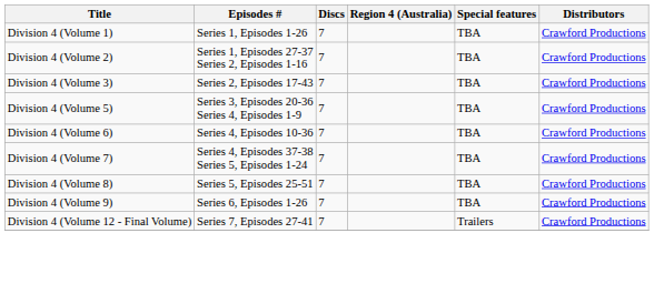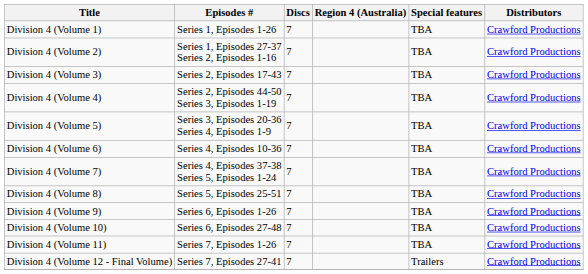 <table class="wikitable">
 <tr>
 <th>Title</th>
 <th>Episodes #</th>
 <th>Discs</th>
 <th>Region 4 (Australia)</th>
 <th>Special features</th>
 <th>Distributors</th>
 </tr>
 <tr>
 <td>Division 4 (Volume 1)</td>
 <td style="text-align:left;">Series 1,  Episodes 1-26</td>
 <td>7</td>
 <td></td>
 <td>TBA</td>
 <td><a href='#'>Crawford Productions</a></td>
 </tr>
 <tr>
 <td>Division 4 (Volume 2)</td>
 <td style="text-align:left;">Series 1, Episodes 27-37<br>Series 2,  Episodes 1-16</td>
 <td>7</td>
 <td></td>
 <td>TBA</td>
 <td><a href='#'>Crawford Productions</a></td>
 </tr>
 <tr>
 <td>Division 4 (Volume 3)</td>
 <td style="text-align:left;">Series 2, Episodes 17-43</td>
+<td>7</td>
+<td></td>
+<td>TBA</td>
+<td><a href='#'>Crawford Productions</a></td>
+</tr>
+<tr>
+<td>Division 4 (Volume 4)</td>
+<td style="text-align:left;">Series 2, Episodes 44-50<br>Series 3,  Episodes 1-19</td>
 <td>7</td>
 <td></td>
 <td>TBA</td>
 <td><a href='#'>Crawford Productions</a></td>
 </tr>
 <tr>
 <td>Division 4 (Volume 5)</td>
 <td style="text-align:left;">Series 3, Episodes 20-36<br>Series 4,  Episodes 1-9</td>
 <td>7</td>
 <td></td>
 <td>TBA</td>
 <td><a href='#'>Crawford Productions</a></td>
 </tr>
 <tr>
 <td>Division 4 (Volume 6)</td>
 <td style="text-align:left;">Series 4, Episodes 10-36</td>
 <td>7</td>
 <td></td>
 <td>TBA</td>
 <td><a href='#'>Crawford Productions</a></td>
 </tr>
 <tr>
 <td>Division 4 (Volume 7)</td>
 <td style="text-align:left;">Series 4, Episodes 37-38<br>Series 5,  Episodes 1-24</td>
 <td>7</td>
 <td></td>
 <td>TBA</td>
 <td><a href='#'>Crawford Productions</a></td>
 </tr>
 <tr>
 <td>Division 4 (Volume 8)</td>
 <td style="text-align:left;">Series 5, Episodes 25-51</td>
 <td>7</td>
 <td></td>
 <td>TBA</td>
 <td><a href='#'>Crawford Productions</a></td>
 </tr>
 <tr>
 <td>Division 4 (Volume 9)</td>
 <td style="text-align:left;">Series 6, Episodes 1-26</td>
 <td>7</td>
 <td></td>
 <td>TBA</td>
 <td><a href='#'>Crawford Productions</a></td>
 </tr>
 <tr>
+<td>Division 4 (Volume 10)</td>
+<td style="text-align:left;">Series 6, Episodes 27-48</td>
+<td>7</td>
+<td></td>
+<td>TBA</td>
+<td><a href='#'>Crawford Productions</a></td>
+</tr>
+<tr>
+<td>Division 4 (Volume 11)</td>
+<td style="text-align:left;">Series 7, Episodes 1-26</td>
+<td>7</td>
+<td></td>
+<td>TBA</td>
+<td><a href='#'>Crawford Productions</a></td>
+</tr>
+<tr>
 <td>Division 4 (Volume 12 - Final Volume)</td>
 <td style="text-align:left;">Series 7, Episodes 27-41</td>
 <td>7</td>
 <td></td>
 <td>Trailers</td>
 <td><a href='#'>Crawford Productions</a></td>
 </tr>
 <tr>
 </tr>
 </table>
